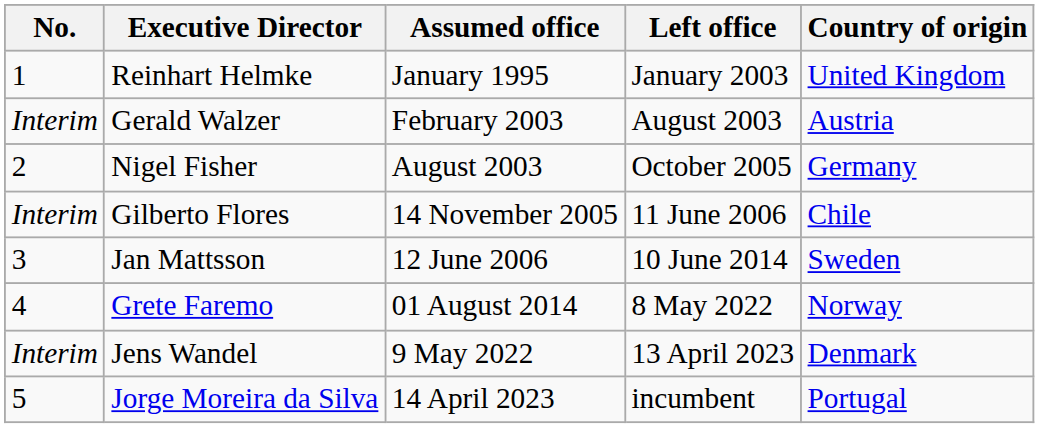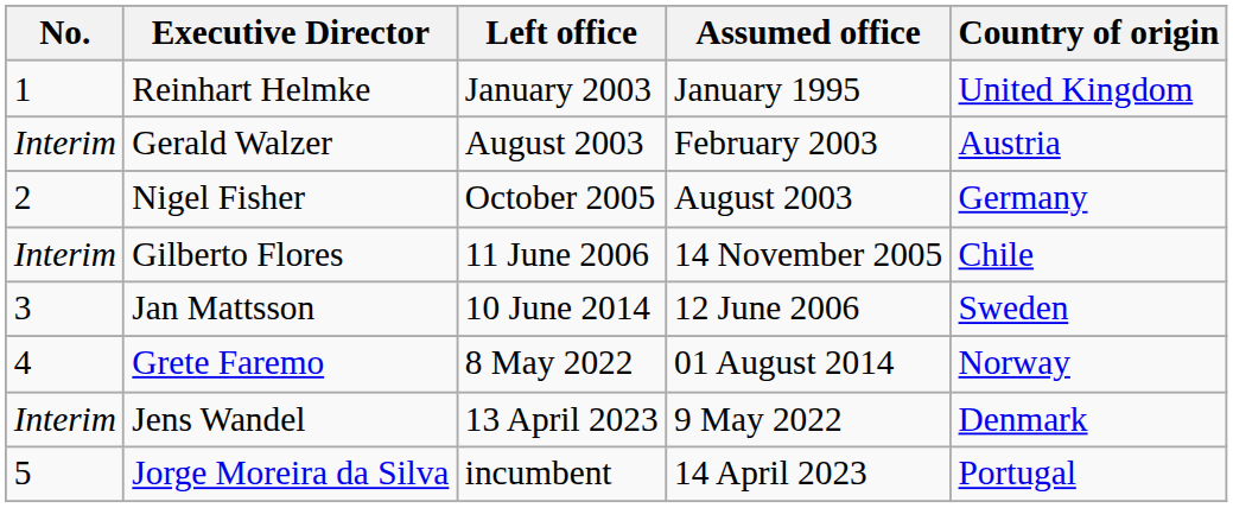 <table class="wikitable">
 <tr>
 <th>No.</th>
 <th>Executive Director</th>
+<th>Left office</th>
 <th>Assumed office</th>
-<th>Left office</th>
 <th>Country of origin</th>
 </tr>
 <tr>
 <td>1</td>
 <td>Reinhart Helmke</td>
+<td>January 2003</td>
 <td>January 1995</td>
-<td>January 2003</td>
 <td><a href='#'>United Kingdom</a></td>
 </tr>
 <tr>
 <td><em>Interim</em></td>
 <td>Gerald Walzer</td>
+<td>August 2003</td>
 <td>February 2003</td>
-<td>August 2003</td>
 <td><a href='#'>Austria</a></td>
 </tr>
 <tr>
 <td>2</td>
 <td>Nigel Fisher</td>
+<td>October 2005</td>
 <td>August 2003</td>
-<td>October 2005</td>
 <td><a href='#'>Germany</a></td>
 </tr>
 <tr>
 <td><em>Interim</em></td>
 <td>Gilberto Flores</td>
+<td>11 June 2006</td>
 <td>14 November 2005</td>
-<td>11 June 2006</td>
 <td><a href='#'>Chile</a></td>
 </tr>
 <tr>
 <td>3</td>
 <td>Jan Mattsson</td>
+<td>10 June 2014</td>
 <td>12 June 2006</td>
-<td>10 June 2014</td>
 <td><a href='#'>Sweden</a></td>
 </tr>
 <tr>
 <td>4</td>
 <td><a href='#'>Grete Faremo</a></td>
+<td>8 May 2022</td>
 <td>01 August 2014</td>
-<td>8 May 2022</td>
 <td><a href='#'>Norway</a></td>
 </tr>
 <tr>
 <td><em>Interim</em></td>
 <td>Jens Wandel</td>
+<td>13 April 2023</td>
 <td>9 May 2022</td>
-<td>13 April 2023</td>
 <td><a href='#'>Denmark</a></td>
 </tr>
 <tr>
 <td>5</td>
 <td><a href='#'>Jorge Moreira da Silva</a></td>
+<td>incumbent</td>
 <td>14 April 2023</td>
-<td>incumbent</td>
 <td><a href='#'>Portugal</a></td>
 </tr>
 </table>
